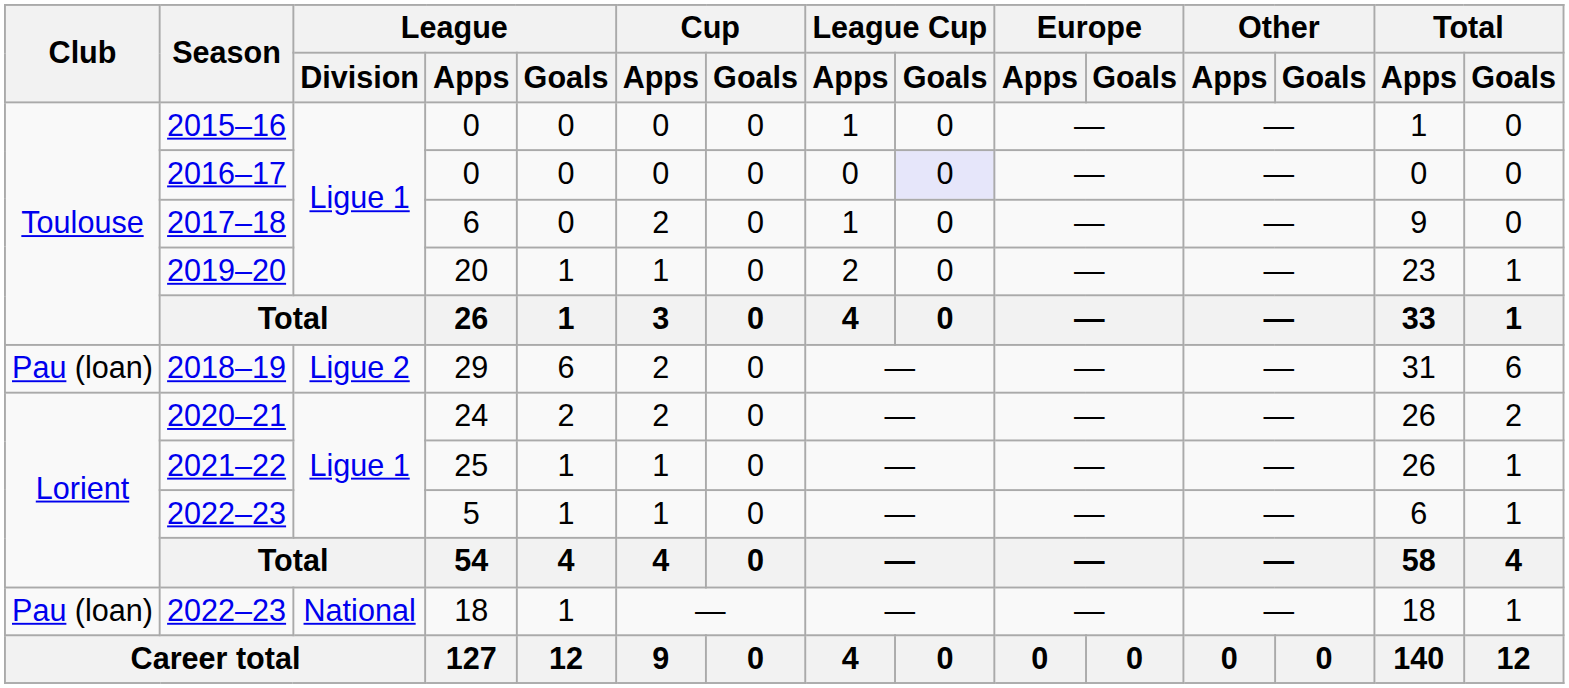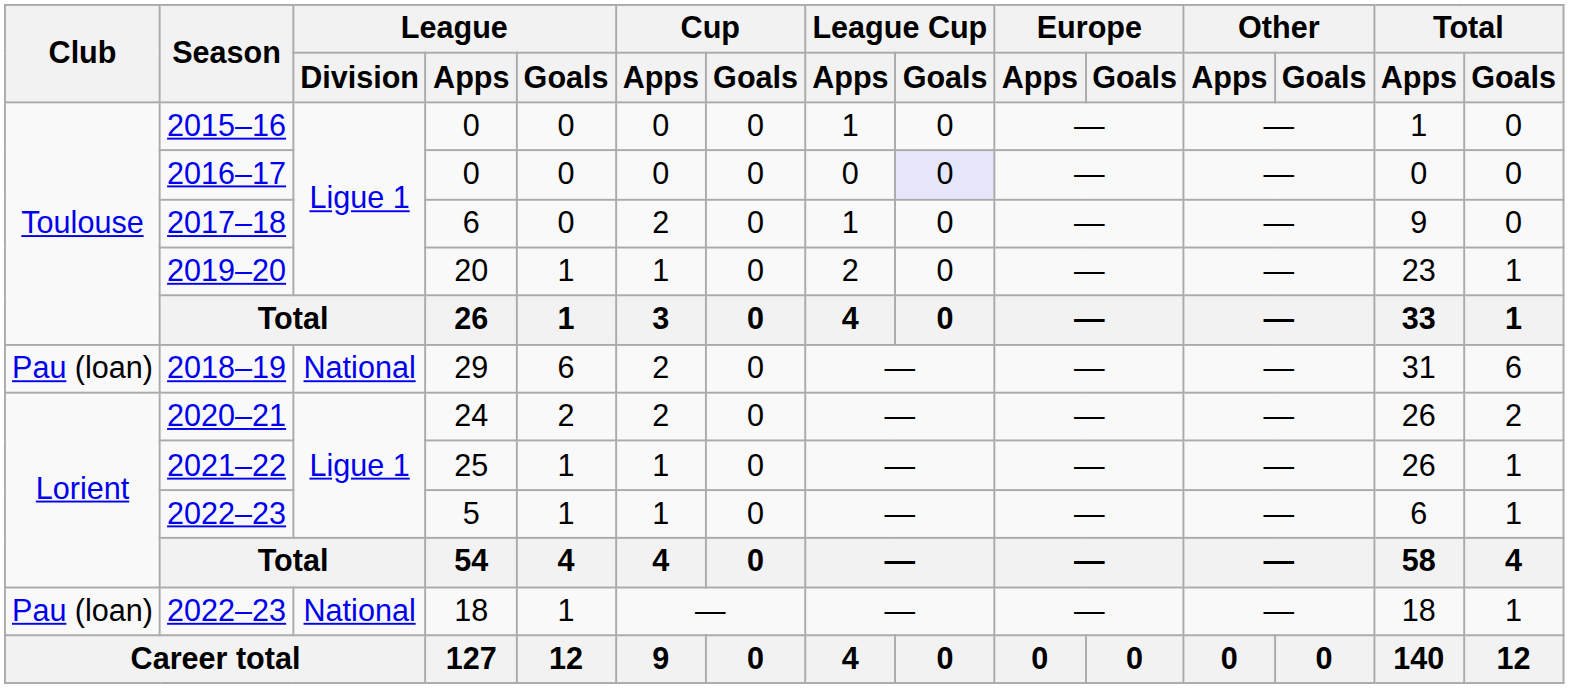 <table class="wikitable" style="text-align:center">
 <tr>
 <th rowspan="2">Club</th>
 <th rowspan="2">Season</th>
 <th colspan="3">League</th>
 <th colspan="2">Cup</th>
 <th colspan="2">League Cup</th>
 <th colspan="2">Europe</th>
 <th colspan="2">Other</th>
 <th colspan="2">Total</th>
 </tr>
 <tr>
 <th>Division</th>
 <th>Apps</th>
 <th>Goals</th>
 <th>Apps</th>
 <th>Goals</th>
 <th>Apps</th>
 <th>Goals</th>
 <th>Apps</th>
 <th>Goals</th>
 <th>Apps</th>
 <th>Goals</th>
 <th>Apps</th>
 <th>Goals</th>
 </tr>
 <tr>
 <td rowspan="5"><a href='#'>Toulouse</a></td>
 <td><a href='#'>2015–16</a></td>
 <td rowspan="4"><a href='#'>Ligue 1</a></td>
 <td>0</td>
 <td>0</td>
 <td>0</td>
 <td>0</td>
 <td>1</td>
 <td>0</td>
 <td colspan="2">—</td>
 <td colspan="2">—</td>
 <td>1</td>
 <td>0</td>
 </tr>
 <tr>
 <td><a href='#'>2016–17</a></td>
 <td>0</td>
 <td>0</td>
 <td>0</td>
 <td>0</td>
 <td>0</td>
 <td style="background: lavender;">0</td>
 <td colspan="2">—</td>
 <td colspan="2">—</td>
 <td>0</td>
 <td>0</td>
 </tr>
 <tr>
 <td><a href='#'>2017–18</a></td>
 <td>6</td>
 <td>0</td>
 <td>2</td>
 <td>0</td>
 <td>1</td>
 <td>0</td>
 <td colspan="2">—</td>
 <td colspan="2">—</td>
 <td>9</td>
 <td>0</td>
 </tr>
 <tr>
 <td><a href='#'>2019–20</a></td>
 <td>20</td>
 <td>1</td>
 <td>1</td>
 <td>0</td>
 <td>2</td>
 <td>0</td>
 <td colspan="2">—</td>
 <td colspan="2">—</td>
 <td>23</td>
 <td>1</td>
 </tr>
 <tr>
 <th colspan="2">Total</th>
 <th>26</th>
 <th>1</th>
 <th>3</th>
 <th>0</th>
 <th>4</th>
 <th>0</th>
 <th colspan="2">—</th>
 <th colspan="2">—</th>
 <th>33</th>
 <th>1</th>
 </tr>
 <tr>
 <td><a href='#'>Pau</a> (loan)</td>
 <td><a href='#'>2018–19</a></td>
-<td><a href='#'>Ligue 2</a></td>
+<td><a href='#'>National</a></td>
 <td>29</td>
 <td>6</td>
 <td>2</td>
 <td>0</td>
 <td colspan="2">—</td>
 <td colspan="2">—</td>
 <td colspan="2">—</td>
 <td>31</td>
 <td>6</td>
 </tr>
 <tr>
 <td rowspan="4"><a href='#'>Lorient</a></td>
 <td><a href='#'>2020–21</a></td>
 <td rowspan="3"><a href='#'>Ligue 1</a></td>
 <td>24</td>
 <td>2</td>
 <td>2</td>
 <td>0</td>
 <td colspan="2">—</td>
 <td colspan="2">—</td>
 <td colspan="2">—</td>
 <td>26</td>
 <td>2</td>
 </tr>
 <tr>
 <td><a href='#'>2021–22</a></td>
 <td>25</td>
 <td>1</td>
 <td>1</td>
 <td>0</td>
 <td colspan="2">—</td>
 <td colspan="2">—</td>
 <td colspan="2">—</td>
 <td>26</td>
 <td>1</td>
 </tr>
 <tr>
 <td><a href='#'>2022–23</a></td>
 <td>5</td>
 <td>1</td>
 <td>1</td>
 <td>0</td>
 <td colspan="2">—</td>
 <td colspan="2">—</td>
 <td colspan="2">—</td>
 <td>6</td>
 <td>1</td>
 </tr>
 <tr>
 <th colspan="2">Total</th>
 <th>54</th>
 <th>4</th>
 <th>4</th>
 <th>0</th>
 <th colspan="2">—</th>
 <th colspan="2">—</th>
 <th colspan="2">—</th>
 <th>58</th>
 <th>4</th>
 </tr>
 <tr>
 <td><a href='#'>Pau</a> (loan)</td>
 <td><a href='#'>2022–23</a></td>
 <td><a href='#'>National</a></td>
 <td>18</td>
 <td>1</td>
 <td colspan="2">—</td>
 <td colspan="2">—</td>
 <td colspan="2">—</td>
 <td colspan="2">—</td>
 <td>18</td>
 <td>1</td>
 </tr>
 <tr>
 <th colspan="3">Career total</th>
 <th>127</th>
 <th>12</th>
 <th>9</th>
 <th>0</th>
 <th>4</th>
 <th>0</th>
 <th>0</th>
 <th>0</th>
 <th>0</th>
 <th>0</th>
 <th>140</th>
 <th>12</th>
 </tr>
 </table>
